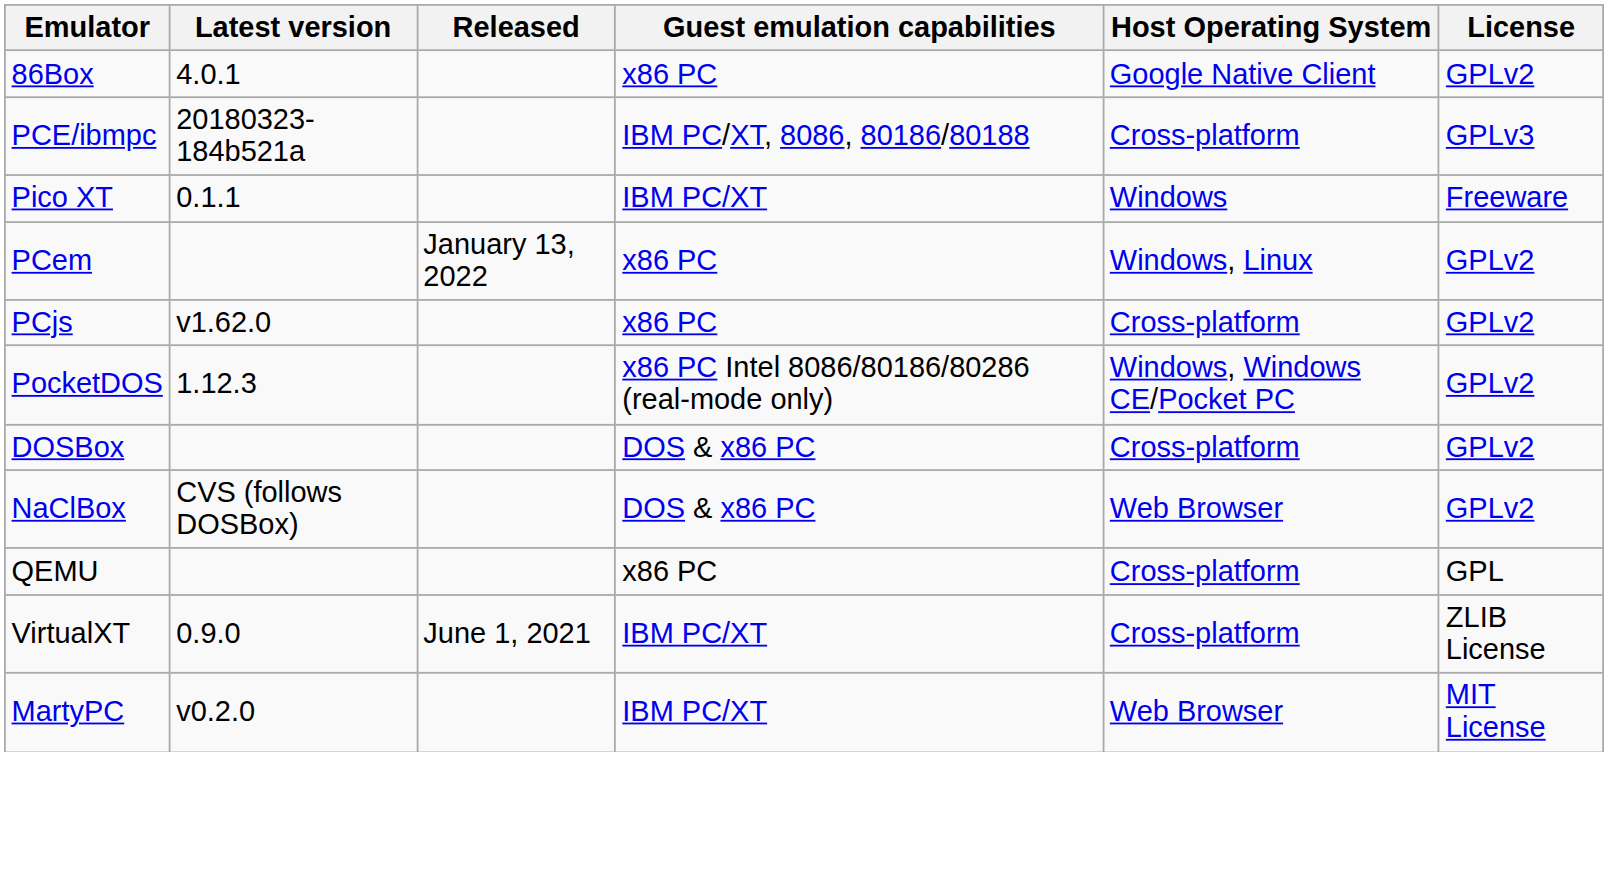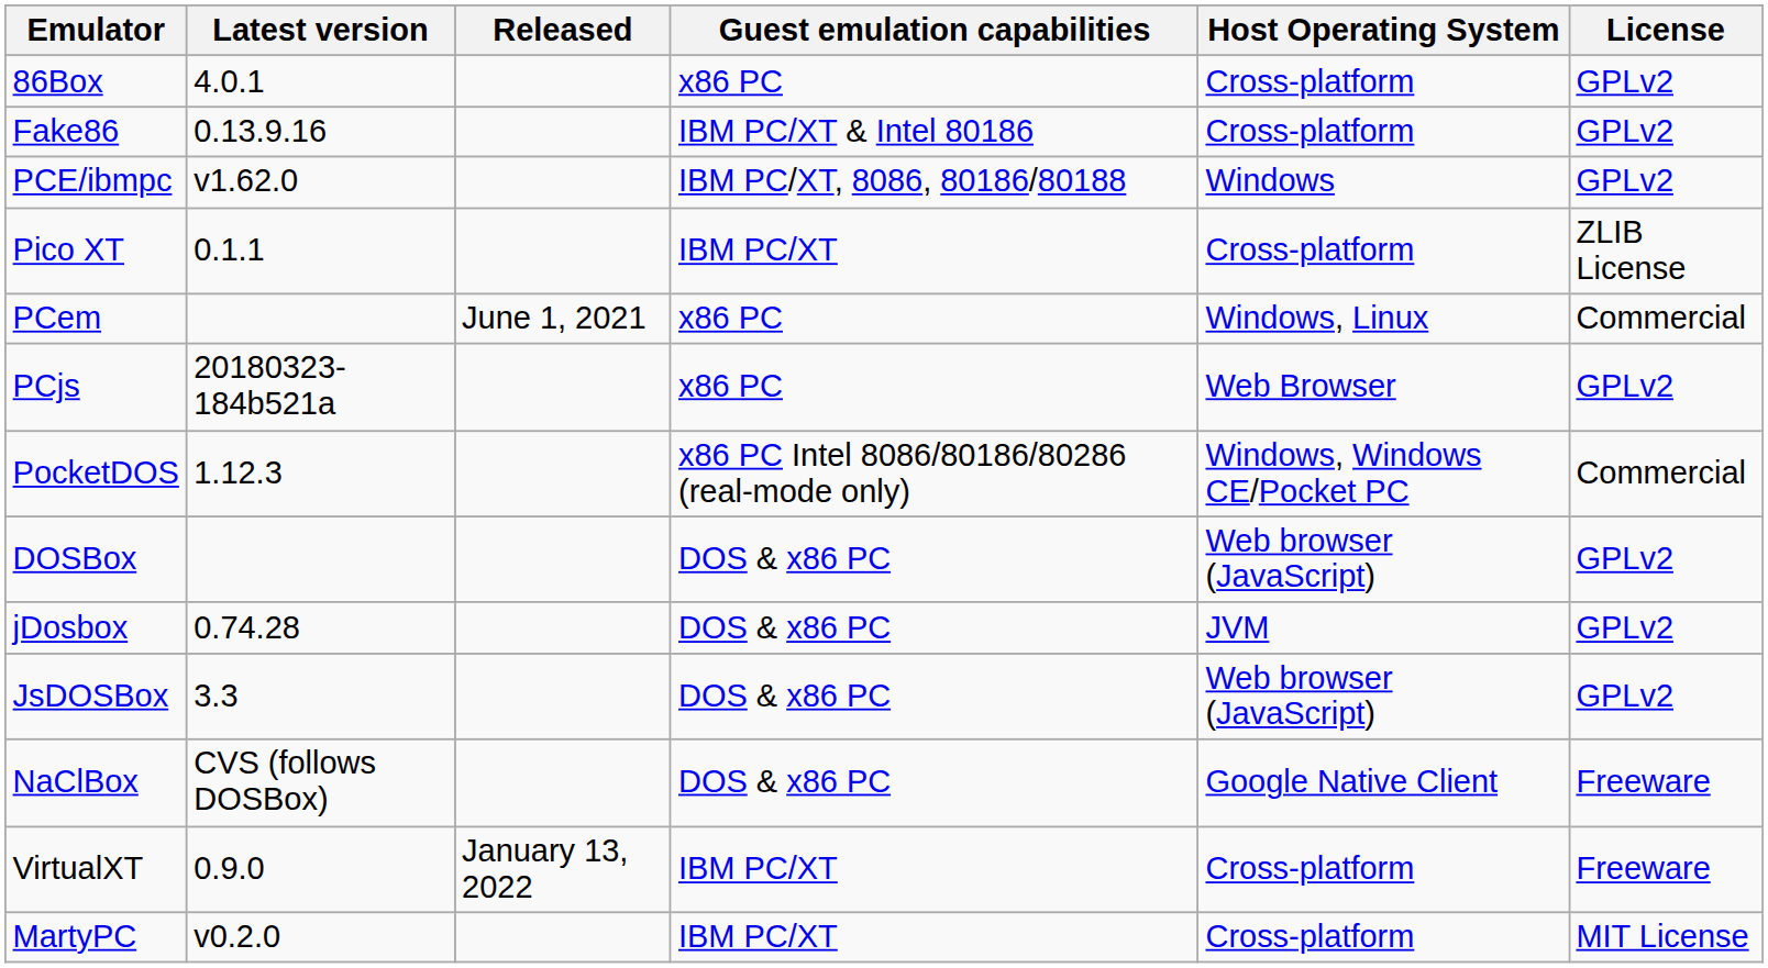 <table class="wikitable sortable" style="width:100%">
 <tr>
 <th>Emulator</th>
 <th>Latest version</th>
 <th>Released</th>
 <th>Guest emulation capabilities</th>
 <th>Host Operating System</th>
 <th>License</th>
 </tr>
 <tr>
 <td><a href='#'>86Box</a></td>
 <td>4.0.1</td>
 <td></td>
 <td><a href='#'>x86 PC</a></td>
-<td><a href='#'>Google Native Client</a></td>
+<td><a href='#'>Cross-platform</a></td>
+<td><a href='#'>GPLv2</a></td>
+</tr>
+<tr>
+<td><a href='#'>Fake86</a></td>
+<td>0.13.9.16</td>
+<td></td>
+<td><a href='#'>IBM PC/XT</a> & <a href='#'>Intel 80186</a></td>
+<td><a href='#'>Cross-platform</a></td>
 <td><a href='#'>GPLv2</a></td>
 </tr>
 <tr>
 <td><a href='#'>PCE/ibmpc</a></td>
-<td>20180323-184b521a</td>
+<td>v1.62.0</td>
 <td></td>
 <td><a href='#'>IBM PC</a>/<a href='#'>XT</a>, <a href='#'>8086</a>, <a href='#'>80186</a>/<a href='#'>80188</a></td>
-<td><a href='#'>Cross-platform</a></td>
-<td><a href='#'>GPLv3</a></td>
+<td><a href='#'>Windows</a></td>
+<td><a href='#'>GPLv2</a></td>
 </tr>
 <tr>
 <td><a href='#'>Pico XT</a></td>
 <td>0.1.1</td>
 <td></td>
 <td><a href='#'>IBM PC/XT</a></td>
-<td><a href='#'>Windows</a></td>
-<td><a href='#'>Freeware</a></td>
+<td><a href='#'>Cross-platform</a></td>
+<td>ZLIB License</td>
 </tr>
 <tr>
 <td><a href='#'>PCem</a></td>
 <td></td>
-<td>January 13, 2022</td>
+<td>June 1, 2021</td>
 <td><a href='#'>x86 PC</a></td>
 <td><a href='#'>Windows</a>, <a href='#'>Linux</a></td>
-<td><a href='#'>GPLv2</a></td>
+<td>Commercial</td>
 </tr>
 <tr>
 <td><a href='#'>PCjs</a></td>
-<td>v1.62.0</td>
+<td>20180323-184b521a</td>
 <td></td>
 <td><a href='#'>x86 PC</a></td>
-<td><a href='#'>Cross-platform</a></td>
+<td><a href='#'>Web Browser</a></td>
 <td><a href='#'>GPLv2</a></td>
 </tr>
 <tr>
 <td><a href='#'>PocketDOS</a></td>
 <td>1.12.3</td>
 <td></td>
 <td><a href='#'>x86 PC</a> Intel 8086/80186/80286 (real-mode only)</td>
 <td><a href='#'>Windows</a>, <a href='#'>Windows CE</a>/<a href='#'>Pocket PC</a></td>
-<td><a href='#'>GPLv2</a></td>
+<td>Commercial</td>
 </tr>
 <tr>
 <td><a href='#'>DOSBox</a></td>
 <td></td>
 <td></td>
 <td><a href='#'>DOS</a> & <a href='#'>x86 PC</a></td>
-<td><a href='#'>Cross-platform</a></td>
+<td><a href='#'>Web browser</a> (<a href='#'>JavaScript</a>)</td>
+<td><a href='#'>GPLv2</a></td>
+</tr>
+<tr>
+<td><a href='#'>jDosbox</a></td>
+<td>0.74.28</td>
+<td></td>
+<td><a href='#'>DOS</a> & <a href='#'>x86 PC</a></td>
+<td><a href='#'>JVM</a></td>
+<td><a href='#'>GPLv2</a></td>
+</tr>
+<tr>
+<td><a href='#'>JsDOSBox</a></td>
+<td>3.3</td>
+<td></td>
+<td><a href='#'>DOS</a> & <a href='#'>x86 PC</a></td>
+<td><a href='#'>Web browser</a> (<a href='#'>JavaScript</a>)</td>
 <td><a href='#'>GPLv2</a></td>
 </tr>
 <tr>
 <td><a href='#'>NaClBox</a></td>
 <td>CVS (follows DOSBox)</td>
 <td></td>
 <td><a href='#'>DOS</a> & <a href='#'>x86 PC</a></td>
-<td><a href='#'>Web Browser</a></td>
-<td><a href='#'>GPLv2</a></td>
-</tr>
-<tr>
-<td>QEMU</td>
-<td></td>
-<td></td>
-<td>x86 PC</td>
-<td><a href='#'>Cross-platform</a></td>
-<td>GPL</td>
+<td><a href='#'>Google Native Client</a></td>
+<td><a href='#'>Freeware</a></td>
 </tr>
 <tr>
 <td>VirtualXT</td>
 <td>0.9.0</td>
-<td>June 1, 2021</td>
+<td>January 13, 2022</td>
 <td><a href='#'>IBM PC/XT</a></td>
 <td><a href='#'>Cross-platform</a></td>
-<td>ZLIB License</td>
+<td><a href='#'>Freeware</a></td>
 </tr>
 <tr>
 <td><a href='#'>MartyPC</a></td>
 <td>v0.2.0</td>
 <td></td>
 <td><a href='#'>IBM PC/XT</a></td>
-<td><a href='#'>Web Browser</a></td>
+<td><a href='#'>Cross-platform</a></td>
 <td><a href='#'>MIT License</a></td>
 </tr>
 </table>
